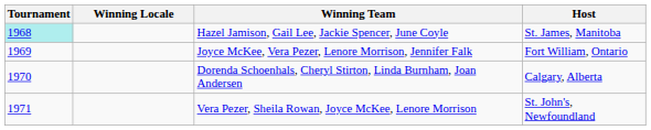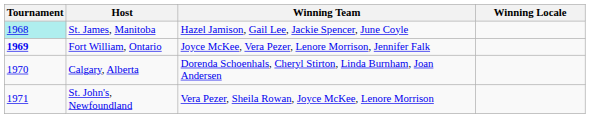 <table class="wikitable">
 <tr>
 <th scope="col">Tournament</th>
+<th scope="col" style="width:20%;">Host</th>
+<th scope="col" style="width:55%;">Winning Team</th>
 <th scope="col" style="width:20%;">Winning Locale</th>
-<th scope="col" style="width:55%;">Winning Team</th>
-<th scope="col" style="width:20%;">Host</th>
 </tr>
 <tr>
 <td style="background: paleturquoise;"><a href='#'>1968</a></td>
+<td><a href='#'>St. James</a>, <a href='#'>Manitoba</a></td>
+<td><a href='#'>Hazel Jamison</a>, <a href='#'>Gail Lee</a>, <a href='#'>Jackie Spencer</a>, <a href='#'>June Coyle</a></td>
 <td></td>
-<td><a href='#'>Hazel Jamison</a>, <a href='#'>Gail Lee</a>, <a href='#'>Jackie Spencer</a>, <a href='#'>June Coyle</a></td>
-<td><a href='#'>St. James</a>, <a href='#'>Manitoba</a></td>
 </tr>
 <tr>
-<td><a href='#'>1969</a></td>
+<td><strong><a href='#'>1969</a></strong></td>
+<td><a href='#'>Fort William</a>, <a href='#'>Ontario</a></td>
+<td><a href='#'>Joyce McKee</a>, <a href='#'>Vera Pezer</a>, <a href='#'>Lenore Morrison</a>, <a href='#'>Jennifer Falk</a></td>
 <td></td>
-<td><a href='#'>Joyce McKee</a>, <a href='#'>Vera Pezer</a>, <a href='#'>Lenore Morrison</a>, <a href='#'>Jennifer Falk</a></td>
-<td><a href='#'>Fort William</a>, <a href='#'>Ontario</a></td>
 </tr>
 <tr>
 <td><a href='#'>1970</a></td>
+<td><a href='#'>Calgary</a>, <a href='#'>Alberta</a></td>
+<td><a href='#'>Dorenda Schoenhals</a>, <a href='#'>Cheryl Stirton</a>, <a href='#'>Linda Burnham</a>, <a href='#'>Joan Andersen</a></td>
 <td></td>
-<td><a href='#'>Dorenda Schoenhals</a>, <a href='#'>Cheryl Stirton</a>, <a href='#'>Linda Burnham</a>, <a href='#'>Joan Andersen</a></td>
-<td><a href='#'>Calgary</a>, <a href='#'>Alberta</a></td>
 </tr>
 <tr>
 <td><a href='#'>1971</a></td>
+<td><a href='#'>St. John's</a>, <a href='#'>Newfoundland</a></td>
+<td><a href='#'>Vera Pezer</a>, <a href='#'>Sheila Rowan</a>, <a href='#'>Joyce McKee</a>, <a href='#'>Lenore Morrison</a></td>
 <td></td>
-<td><a href='#'>Vera Pezer</a>, <a href='#'>Sheila Rowan</a>, <a href='#'>Joyce McKee</a>, <a href='#'>Lenore Morrison</a></td>
-<td><a href='#'>St. John's</a>, <a href='#'>Newfoundland</a></td>
 </tr>
 </table>
